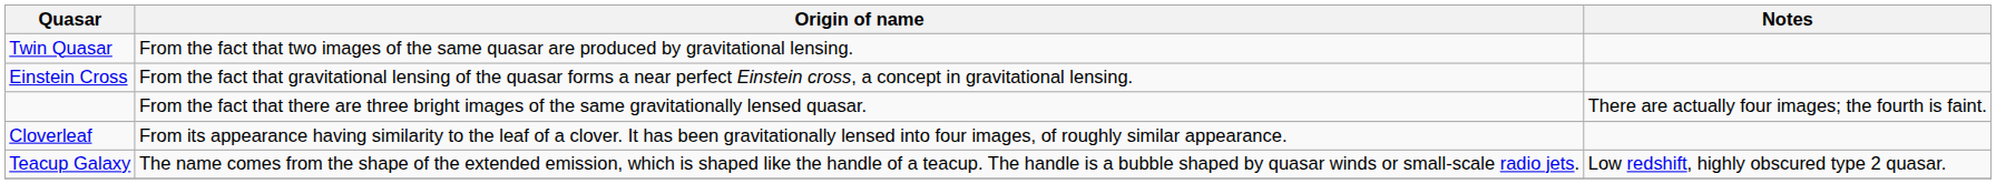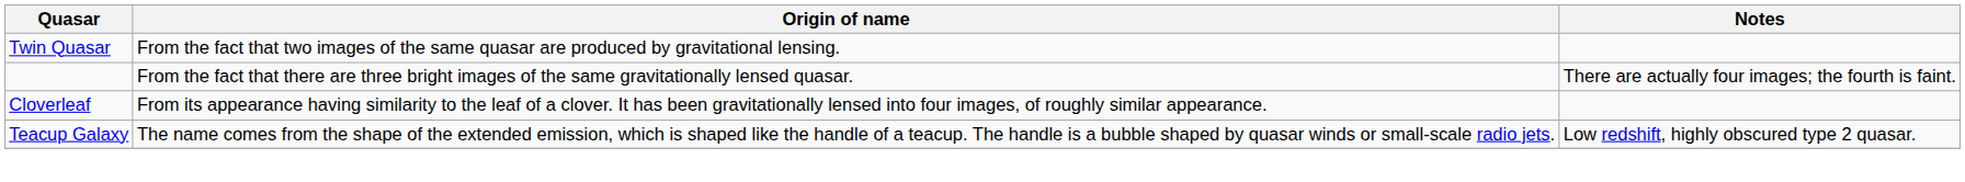 <table class="wikitable" border="1">
 <tr>
 <th>Quasar</th>
 <th>Origin of name</th>
 <th>Notes</th>
 </tr>
 <tr>
 <td><a href='#'>Twin Quasar</a></td>
 <td>From the fact that two images of the same quasar are produced by gravitational lensing.</td>
-<td></td>
-</tr>
-<tr>
-<td><a href='#'>Einstein Cross</a></td>
-<td>From the fact that gravitational lensing of the quasar forms a near perfect <em>Einstein cross</em>, a concept in gravitational lensing.</td>
 <td></td>
 </tr>
 <tr>
 <td></td>
 <td>From the fact that there are three bright images of the same gravitationally lensed quasar.</td>
 <td>There are actually four images; the fourth is faint.</td>
 </tr>
 <tr>
 <td><a href='#'>Cloverleaf</a></td>
 <td>From its appearance having similarity to the leaf of a clover. It has been gravitationally lensed into four images, of roughly similar appearance.</td>
 <td></td>
 </tr>
 <tr>
 <td><a href='#'>Teacup Galaxy</a></td>
 <td>The name comes from the shape of the extended emission, which is shaped like the handle of a teacup. The handle is a bubble shaped by quasar winds or small-scale <a href='#'>radio jets</a>.</td>
 <td>Low <a href='#'>redshift</a>, highly obscured type 2 quasar.</td>
 </tr>
 <tr>
 </tr>
 </table>
